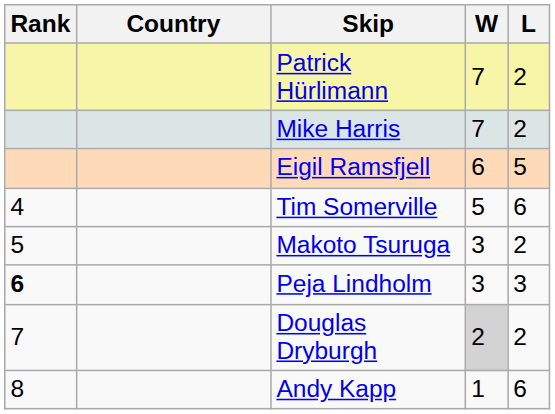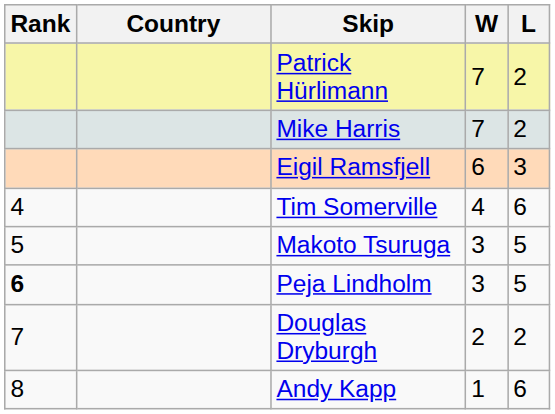 <table class="wikitable">
 <tr>
 <th bgcolor="#efefef" width="20">Rank</th>
 <th bgcolor="#efefef" width="120">Country</th>
 <th bgcolor="#efefef" width="120">Skip</th>
 <th bgcolor="#efefef" width="20">W</th>
 <th bgcolor="#efefef" width="20">L</th>
 </tr>
 <tr style="background:#F7F6A8;">
 <td></td>
 <td></td>
 <td><a href='#'>Patrick Hürlimann</a></td>
 <td>7</td>
 <td>2</td>
 </tr>
 <tr style="background:#DCE5E5;">
 <td></td>
 <td></td>
 <td><a href='#'>Mike Harris</a></td>
 <td>7</td>
 <td>2</td>
 </tr>
 <tr style="background:#FFDAB9;">
 <td></td>
 <td></td>
 <td><a href='#'>Eigil Ramsfjell</a></td>
 <td>6</td>
-<td>5</td>
+<td>3</td>
 </tr>
 <tr>
 <td>4</td>
 <td></td>
 <td><a href='#'>Tim Somerville</a></td>
-<td>5</td>
+<td>4</td>
 <td>6</td>
 </tr>
 <tr>
 <td>5</td>
 <td></td>
 <td><a href='#'>Makoto Tsuruga</a></td>
 <td>3</td>
-<td>2</td>
+<td>5</td>
 </tr>
 <tr>
 <td><strong>6</strong></td>
 <td></td>
 <td><a href='#'>Peja Lindholm</a></td>
 <td>3</td>
-<td>3</td>
+<td>5</td>
 </tr>
 <tr>
 <td>7</td>
 <td></td>
 <td><a href='#'>Douglas Dryburgh</a></td>
-<td style="background: lightgrey;">2</td>
+<td>2</td>
 <td>2</td>
 </tr>
 <tr>
 <td>8</td>
 <td></td>
 <td><a href='#'>Andy Kapp</a></td>
 <td>1</td>
 <td>6</td>
 </tr>
 </table>
